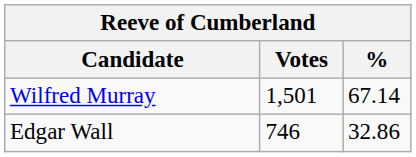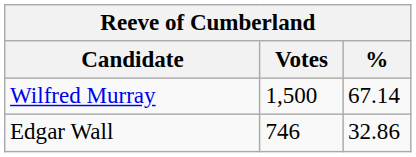 <table class="wikitable">
 <tr>
 <th colspan="3">Reeve of Cumberland</th>
 </tr>
 <tr>
 <th style="width: 170px">Candidate</th>
 <th style="width: 50px">Votes</th>
 <th style="width: 40px">%</th>
 </tr>
 <tr>
 <td><a href='#'>Wilfred Murray</a></td>
-<td>1,501</td>
+<td>1,500</td>
 <td>67.14</td>
 </tr>
 <tr>
 <td>Edgar Wall</td>
 <td>746</td>
 <td>32.86</td>
 </tr>
 </table>
